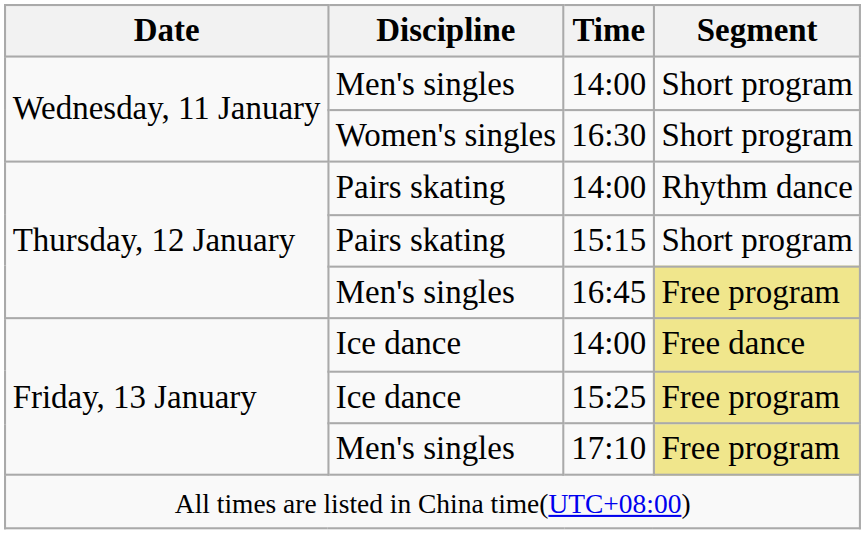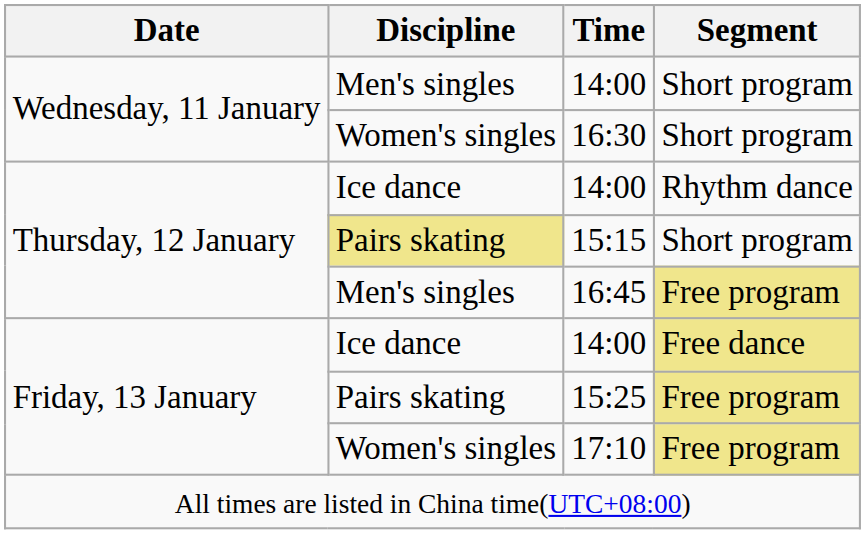 <table class="wikitable">
 <tr>
 <th>Date</th>
 <th>Discipline</th>
 <th>Time</th>
 <th>Segment</th>
 </tr>
 <tr>
 <td rowspan=2>Wednesday, 11 January</td>
 <td>Men's singles</td>
 <td>14:00</td>
 <td>Short program</td>
 </tr>
 <tr>
 <td>Women's singles</td>
 <td>16:30</td>
 <td>Short program</td>
 </tr>
 <tr>
 <td rowspan=3>Thursday, 12 January</td>
-<td>Pairs skating</td>
+<td>Ice dance</td>
 <td>14:00</td>
 <td>Rhythm dance</td>
 </tr>
 <tr>
-<td>Pairs skating</td>
+<td style="background: khaki;">Pairs skating</td>
 <td>15:15</td>
 <td>Short program</td>
 </tr>
 <tr>
 <td>Men's singles</td>
 <td>16:45</td>
 <td bgcolor=#f0e68c>Free program</td>
 </tr>
 <tr>
 <td rowspan=3>Friday, 13 January</td>
 <td>Ice dance</td>
 <td>14:00</td>
 <td bgcolor=#f0e68c>Free dance</td>
 </tr>
 <tr>
-<td>Ice dance</td>
+<td>Pairs skating</td>
 <td>15:25</td>
 <td bgcolor=#f0e68c>Free program</td>
 </tr>
 <tr>
-<td>Men's singles</td>
+<td>Women's singles</td>
 <td>17:10</td>
 <td bgcolor=#f0e68c>Free program</td>
 </tr>
 <tr>
 <td colspan=4 align=center><small> All times are listed in China time(<a href='#'>UTC+08:00</a>)</small> </td>
 </tr>
 </table>
